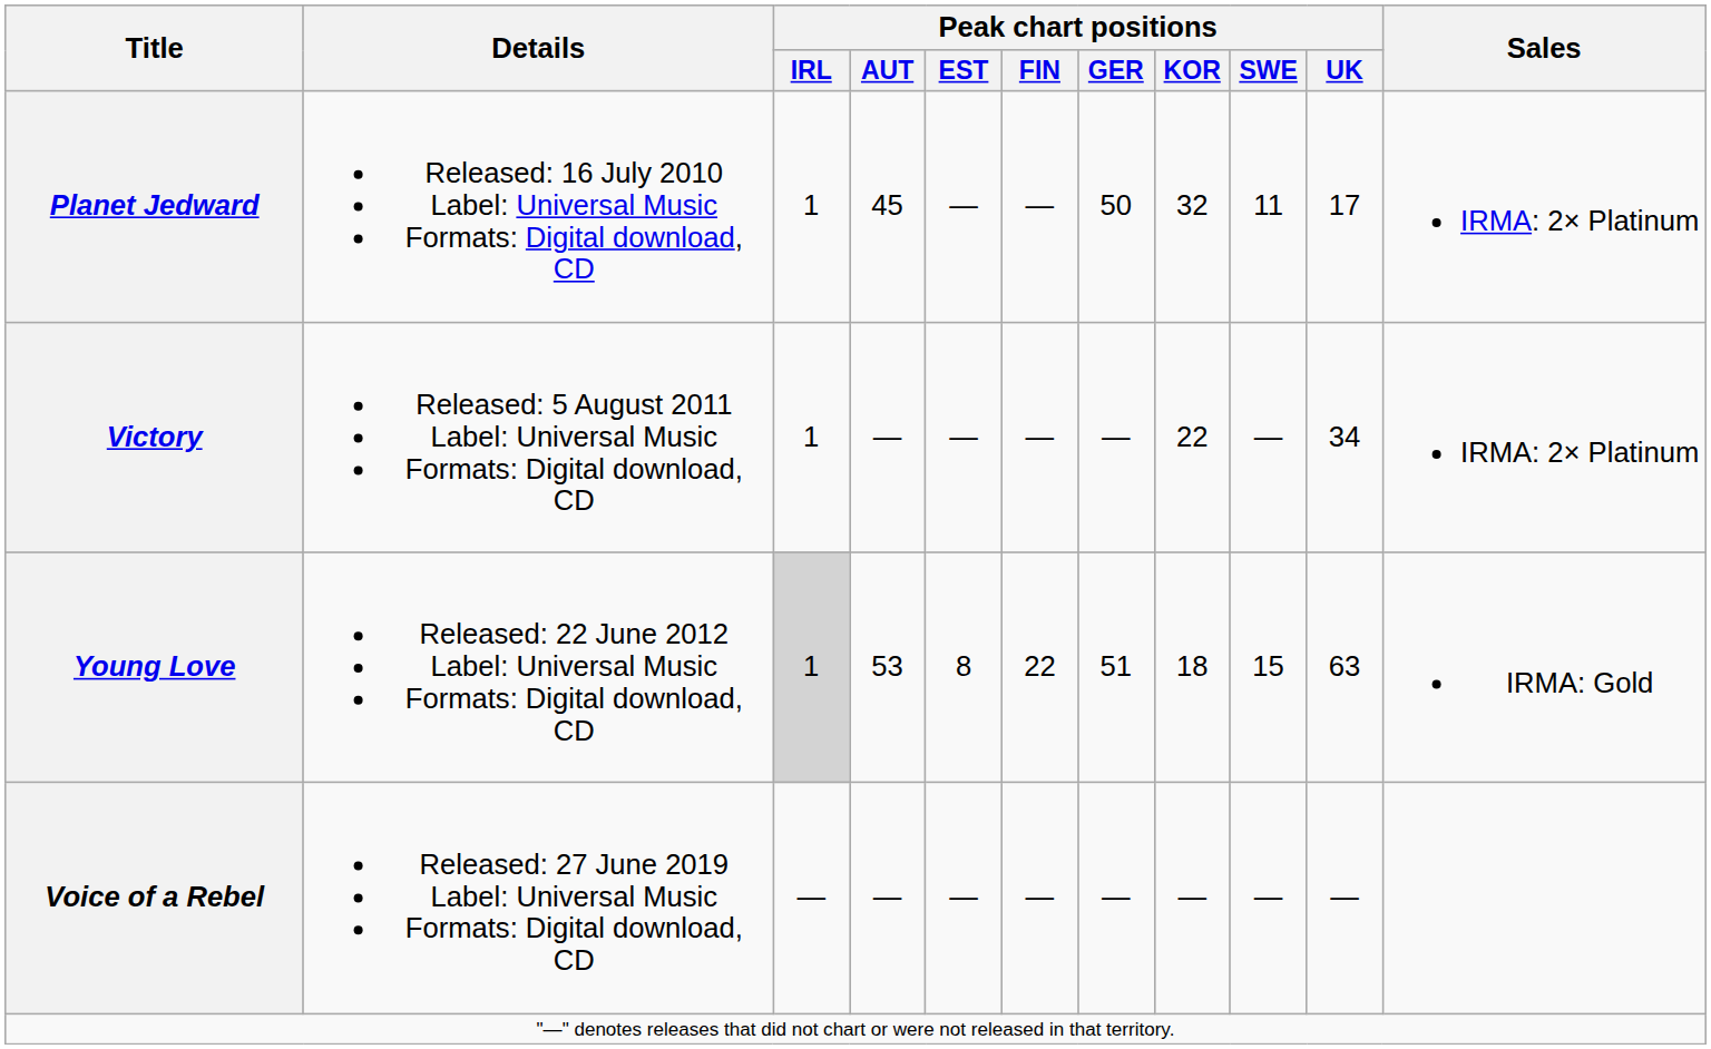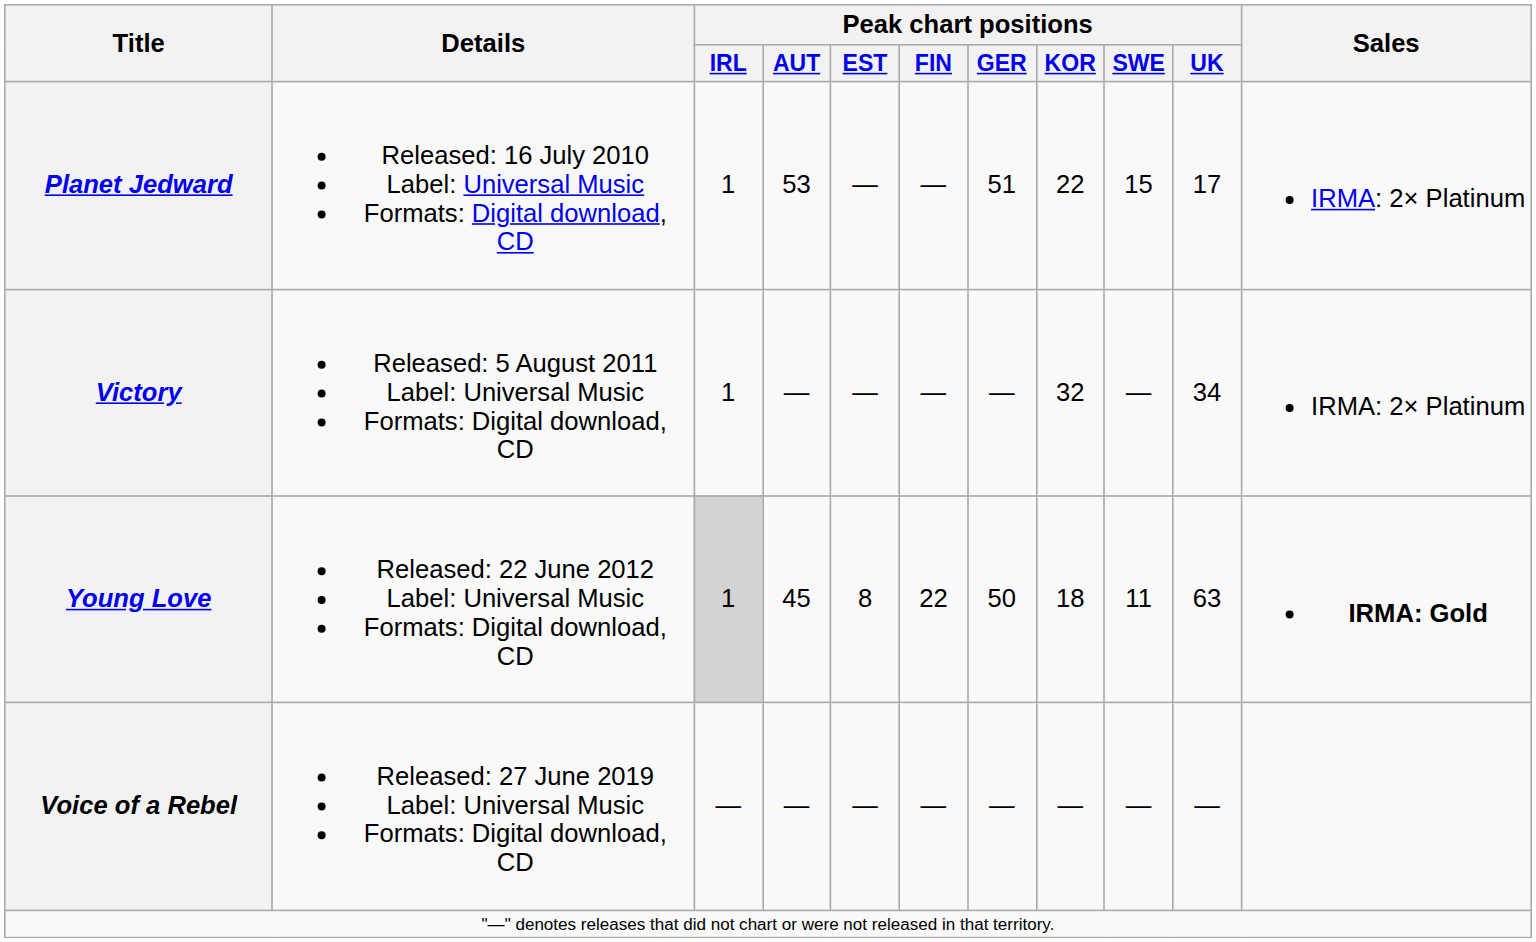 <table class="wikitable plainrowheaders" style="text-align:center;">
 <tr>
 <th scope="col" rowspan="2" style="width:10em;">Title</th>
 <th scope="col" rowspan="2" style="width:16em;">Details</th>
 <th scope="col" colspan="8">Peak chart positions</th>
 <th scope="col" rowspan="2">Sales</th>
 </tr>
 <tr>
 <th scope="col" style="width:2.5em;font-size:90%;"><a href='#'>IRL</a><br></th>
 <th scope="col" style="width:2.5em;font-size:90%;"><a href='#'>AUT</a><br></th>
 <th scope="col" style="width:2.5em;font-size:90%;"><a href='#'>EST</a><br></th>
 <th scope="col" style="width:2.5em;font-size:90%;"><a href='#'>FIN</a><br></th>
 <th scope="col" style="width:2.5em;font-size:90%;"><a href='#'>GER</a><br></th>
 <th scope="col" style="width:2.5em;font-size:90%;"><a href='#'>KOR</a><br></th>
 <th scope="col" style="width:2.5em;font-size:90%;"><a href='#'>SWE</a><br></th>
 <th scope="col" style="width:2.5em;font-size:90%;"><a href='#'>UK</a><br></th>
 </tr>
 <tr>
 <th scope="row"><em><a href='#'>Planet Jedward</a></em></th>
 <td><br><ul><li>Released: 16 July 2010</li><li>Label: <a href='#'>Universal Music</a></li><li>Formats: <a href='#'>Digital download</a>, <a href='#'>CD</a></li></ul></td>
 <td>1</td>
-<td>45</td>
+<td>53</td>
 <td>—</td>
 <td>—</td>
-<td>50</td>
-<td>32</td>
-<td>11</td>
+<td>51</td>
+<td>22</td>
+<td>15</td>
 <td>17</td>
 <td><br><ul><li><a href='#'>IRMA</a>: 2× Platinum</li></ul></td>
 </tr>
 <tr>
 <th scope="row"><em><a href='#'>Victory</a></em></th>
 <td><br><ul><li>Released: 5 August 2011</li><li>Label: Universal Music</li><li>Formats: Digital download, CD</li></ul></td>
 <td>1</td>
 <td>—</td>
 <td>—</td>
 <td>—</td>
 <td>—</td>
-<td>22</td>
+<td>32</td>
 <td>—</td>
 <td>34</td>
 <td><br><ul><li>IRMA: 2× Platinum</li></ul></td>
 </tr>
 <tr>
 <th scope="row"><em><a href='#'>Young Love</a></em></th>
 <td><br><ul><li>Released: 22 June 2012</li><li>Label: Universal Music</li><li>Formats: Digital download, CD</li></ul></td>
 <td style="background: lightgrey;">1</td>
-<td>53</td>
+<td>45</td>
 <td>8</td>
 <td>22</td>
-<td>51</td>
+<td>50</td>
 <td>18</td>
-<td>15</td>
+<td>11</td>
 <td>63</td>
-<td><br><ul><li>IRMA: Gold</li></ul></td>
+<td><strong><br><ul><li>IRMA: Gold</li></ul></strong></td>
 </tr>
 <tr>
 <th scope="row"><em>Voice of a Rebel</em></th>
 <td><br><ul><li>Released: 27 June 2019</li><li>Label: Universal Music</li><li>Formats: Digital download, CD</li></ul></td>
 <td>—</td>
 <td>—</td>
 <td>—</td>
 <td>—</td>
 <td>—</td>
 <td>—</td>
 <td>—</td>
 <td>—</td>
 <td></td>
 </tr>
 <tr>
 <td align="center" colspan="15" style="font-size:8pt">"—" denotes releases that did not chart or were not released in that territory.</td>
 </tr>
 </table>
